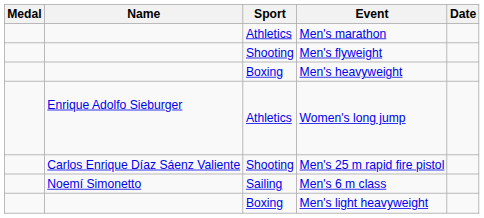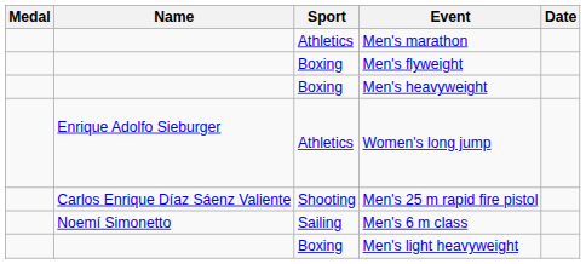 <table class="wikitable sortable" style="font-size:95%;">
 <tr>
 <th>Medal</th>
 <th>Name</th>
 <th>Sport</th>
 <th>Event</th>
 <th>Date</th>
 </tr>
 <tr>
 <td></td>
 <td></td>
 <td><a href='#'>Athletics</a></td>
 <td><a href='#'>Men's marathon</a></td>
 <td></td>
 </tr>
 <tr>
 <td></td>
 <td></td>
-<td><a href='#'>Shooting</a></td>
+<td><a href='#'>Boxing</a></td>
 <td><a href='#'>Men's flyweight</a></td>
 <td></td>
 </tr>
 <tr>
 <td></td>
 <td></td>
 <td><a href='#'>Boxing</a></td>
 <td><a href='#'>Men's heavyweight</a></td>
 <td></td>
 </tr>
 <tr>
 <td></td>
 <td><br><a href='#'>Enrique Adolfo Sieburger</a> <br> <br>  <br>  <br> </td>
 <td><a href='#'>Athletics</a></td>
 <td><a href='#'>Women's long jump</a></td>
 <td></td>
 </tr>
 <tr>
 <td></td>
 <td><a href='#'>Carlos Enrique Díaz Sáenz Valiente</a></td>
 <td><a href='#'>Shooting</a></td>
 <td><a href='#'>Men's 25 m rapid fire pistol</a></td>
 <td></td>
 </tr>
 <tr>
 <td></td>
 <td><a href='#'>Noemí Simonetto</a></td>
 <td><a href='#'>Sailing</a></td>
 <td><a href='#'>Men's 6 m class</a></td>
 <td></td>
 </tr>
 <tr>
 <td></td>
 <td></td>
 <td><a href='#'>Boxing</a></td>
 <td><a href='#'>Men's light heavyweight</a></td>
 <td></td>
 </tr>
 </table>
